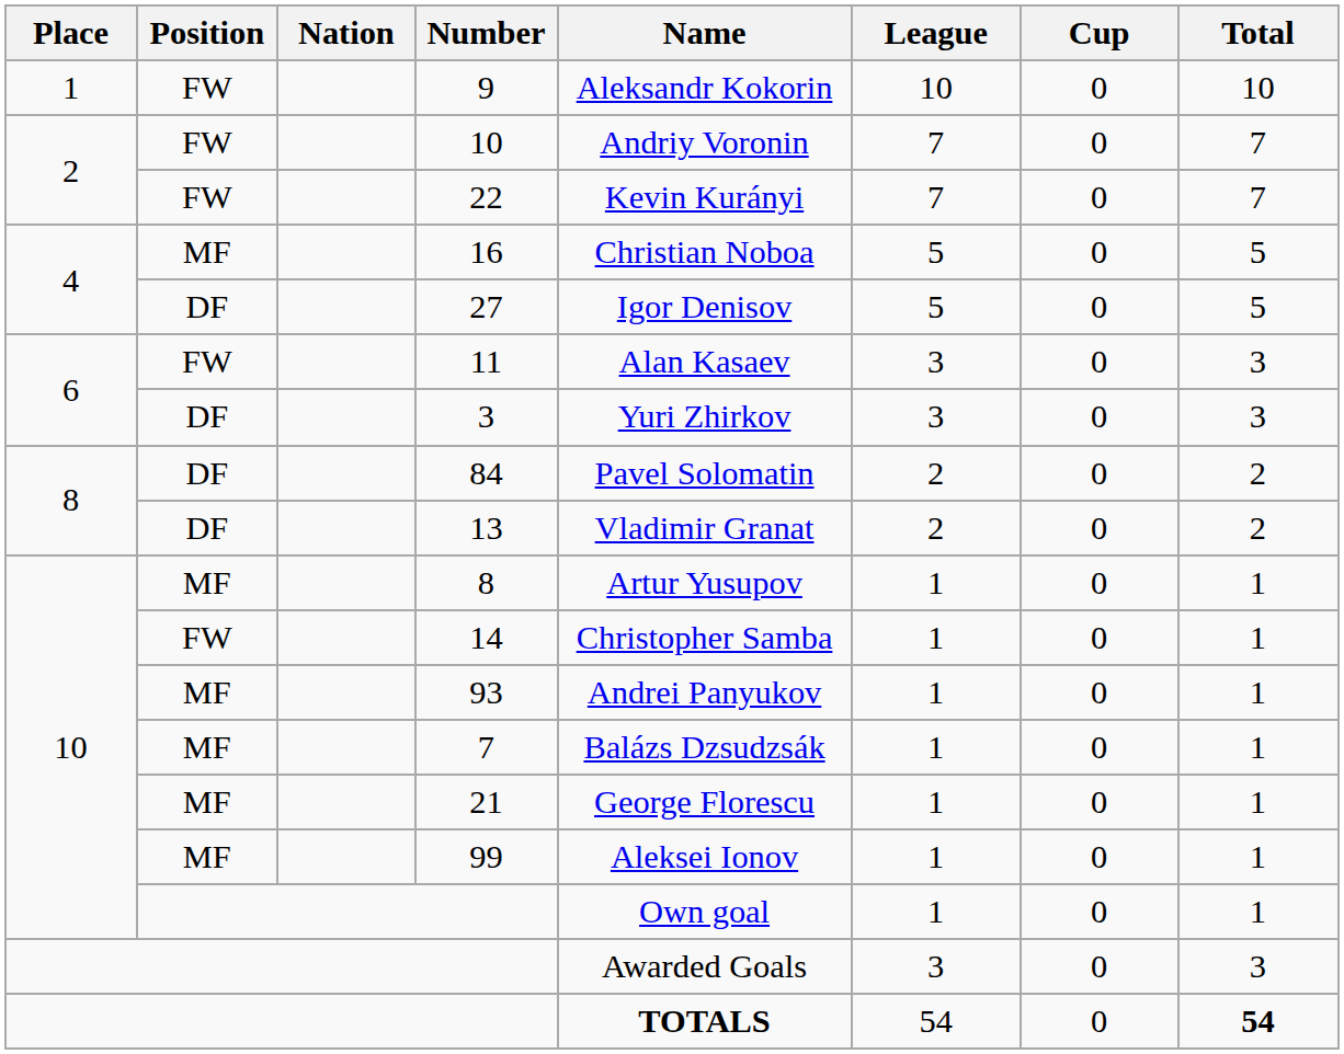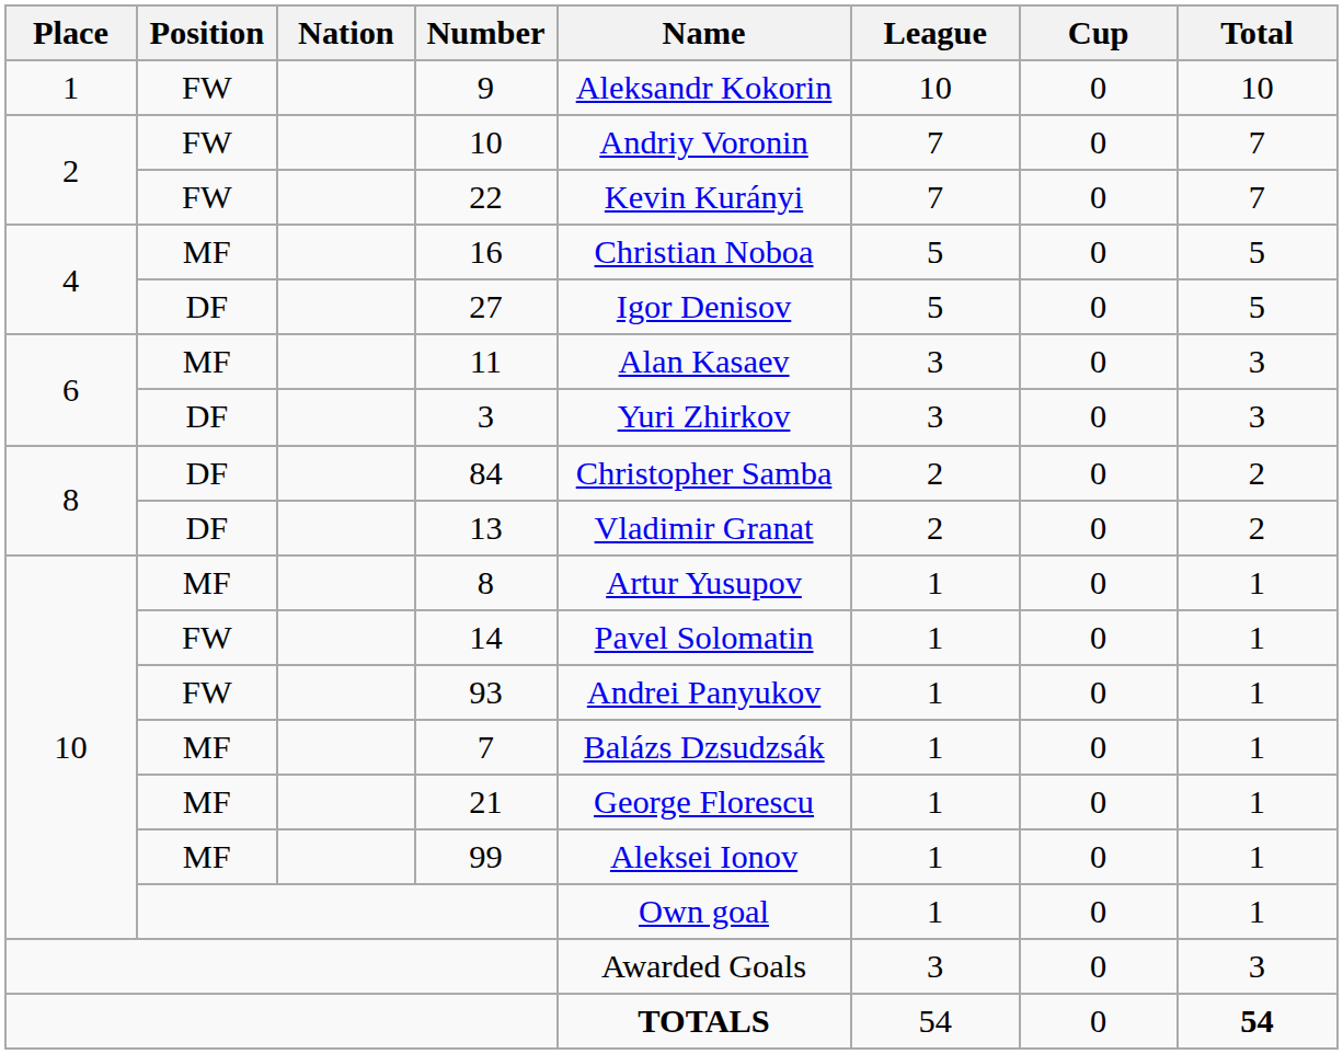 <table class="wikitable" style="font-size: 95%; text-align: center;">
 <tr>
 <th width=60>Place</th>
 <th width=60>Position</th>
 <th width=60>Nation</th>
 <th width=60>Number</th>
 <th width=150>Name</th>
 <th width=80>League</th>
 <th width=80>Cup</th>
 <th width=80><strong>Total</strong></th>
 </tr>
 <tr>
 <td>1</td>
 <td>FW</td>
 <td></td>
 <td>9</td>
 <td><a href='#'>Aleksandr Kokorin</a></td>
 <td>10</td>
 <td>0</td>
 <td>10</td>
 </tr>
 <tr>
 <td rowspan=2>2</td>
 <td>FW</td>
 <td></td>
 <td>10</td>
 <td><a href='#'>Andriy Voronin</a></td>
 <td>7</td>
 <td>0</td>
 <td>7</td>
 </tr>
 <tr>
 <td>FW</td>
 <td></td>
 <td>22</td>
 <td><a href='#'>Kevin Kurányi</a></td>
 <td>7</td>
 <td>0</td>
 <td>7</td>
 </tr>
 <tr>
 <td rowspan=2>4</td>
 <td>MF</td>
 <td></td>
 <td>16</td>
 <td><a href='#'>Christian Noboa</a></td>
 <td>5</td>
 <td>0</td>
 <td>5</td>
 </tr>
 <tr>
 <td>DF</td>
 <td></td>
 <td>27</td>
 <td><a href='#'>Igor Denisov</a></td>
 <td>5</td>
 <td>0</td>
 <td>5</td>
 </tr>
 <tr>
 <td rowspan=2>6</td>
-<td>FW</td>
+<td>MF</td>
 <td></td>
 <td>11</td>
 <td><a href='#'>Alan Kasaev</a></td>
 <td>3</td>
 <td>0</td>
 <td>3</td>
 </tr>
 <tr>
 <td>DF</td>
 <td></td>
 <td>3</td>
 <td><a href='#'>Yuri Zhirkov</a></td>
 <td>3</td>
 <td>0</td>
 <td>3</td>
 </tr>
 <tr>
 <td rowspan=2>8</td>
 <td>DF</td>
 <td></td>
 <td>84</td>
-<td><a href='#'>Pavel Solomatin</a></td>
+<td><a href='#'>Christopher Samba</a></td>
 <td>2</td>
 <td>0</td>
 <td>2</td>
 </tr>
 <tr>
 <td>DF</td>
 <td></td>
 <td>13</td>
 <td><a href='#'>Vladimir Granat</a></td>
 <td>2</td>
 <td>0</td>
 <td>2</td>
 </tr>
 <tr>
 <td rowspan=7>10</td>
 <td>MF</td>
 <td></td>
 <td>8</td>
 <td><a href='#'>Artur Yusupov</a></td>
 <td>1</td>
 <td>0</td>
 <td>1</td>
 </tr>
 <tr>
 <td>FW</td>
 <td></td>
 <td>14</td>
-<td><a href='#'>Christopher Samba</a></td>
+<td><a href='#'>Pavel Solomatin</a></td>
 <td>1</td>
 <td>0</td>
 <td>1</td>
 </tr>
 <tr>
-<td>MF</td>
+<td>FW</td>
 <td></td>
 <td>93</td>
 <td><a href='#'>Andrei Panyukov</a></td>
 <td>1</td>
 <td>0</td>
 <td>1</td>
 </tr>
 <tr>
 <td>MF</td>
 <td></td>
 <td>7</td>
 <td><a href='#'>Balázs Dzsudzsák</a></td>
 <td>1</td>
 <td>0</td>
 <td>1</td>
 </tr>
 <tr>
 <td>MF</td>
 <td></td>
 <td>21</td>
 <td><a href='#'>George Florescu</a></td>
 <td>1</td>
 <td>0</td>
 <td>1</td>
 </tr>
 <tr>
 <td>MF</td>
 <td></td>
 <td>99</td>
 <td><a href='#'>Aleksei Ionov</a></td>
 <td>1</td>
 <td>0</td>
 <td>1</td>
 </tr>
 <tr>
 <td colspan=3></td>
 <td><a href='#'>Own goal</a></td>
 <td>1</td>
 <td>0</td>
 <td>1</td>
 </tr>
 <tr>
 <td colspan=4></td>
 <td>Awarded Goals</td>
 <td>3</td>
 <td>0</td>
 <td>3</td>
 </tr>
 <tr>
 <td colspan=4></td>
 <td><strong>TOTALS</strong></td>
 <td>54</td>
 <td>0</td>
 <td><strong>54</strong></td>
 </tr>
 </table>
